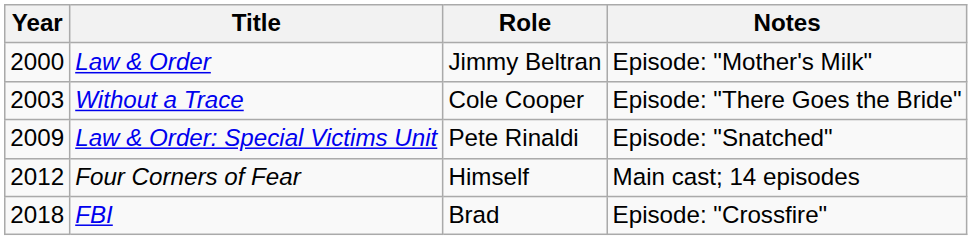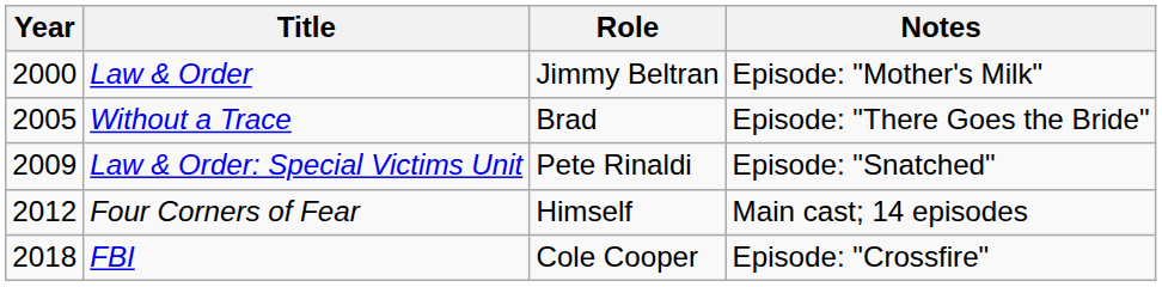 <table class="wikitable sortable">
 <tr>
 <th>Year</th>
 <th>Title</th>
 <th>Role</th>
 <th>Notes</th>
 </tr>
 <tr>
 <td>2000</td>
 <td><em><a href='#'>Law & Order</a></em></td>
 <td>Jimmy Beltran</td>
 <td>Episode: "Mother's Milk"</td>
 </tr>
 <tr>
-<td>2003</td>
+<td>2005</td>
 <td><em><a href='#'>Without a Trace</a></em></td>
-<td>Cole Cooper</td>
+<td>Brad</td>
 <td>Episode: "There Goes the Bride"</td>
 </tr>
 <tr>
 <td>2009</td>
 <td><em><a href='#'>Law & Order: Special Victims Unit</a></em></td>
 <td>Pete Rinaldi</td>
 <td>Episode: "Snatched"</td>
 </tr>
 <tr>
 <td>2012</td>
 <td><em>Four Corners of Fear</em></td>
 <td>Himself</td>
 <td>Main cast; 14 episodes</td>
 </tr>
 <tr>
 <td>2018</td>
 <td><em><a href='#'>FBI</a></em></td>
-<td>Brad</td>
+<td>Cole Cooper</td>
 <td>Episode: "Crossfire"</td>
 </tr>
 </table>
